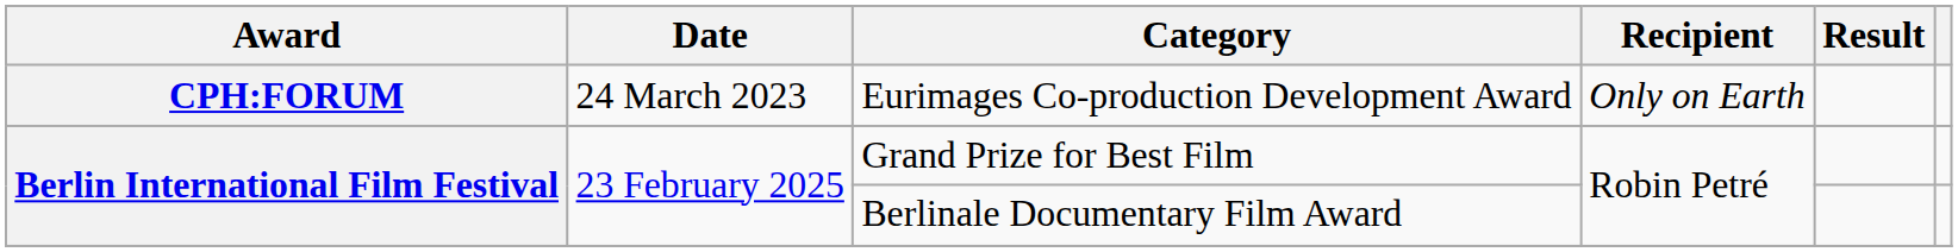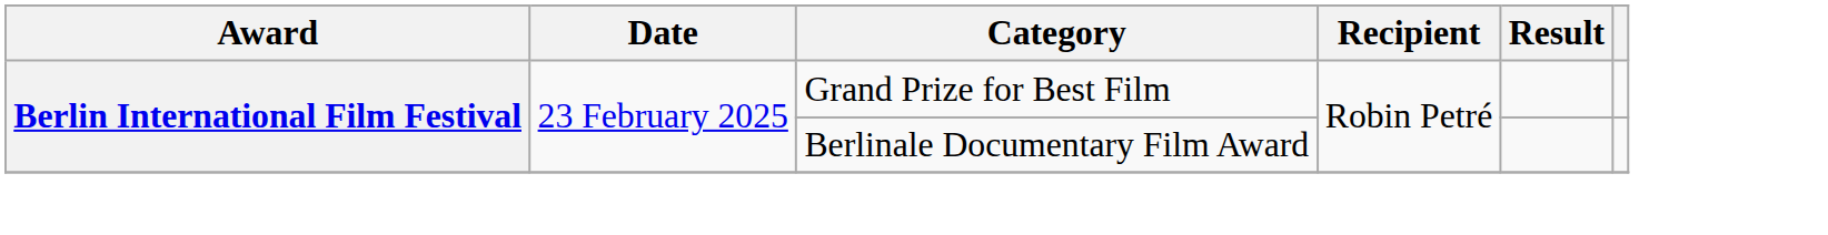 <table class="wikitable sortable plainrowheaders">
 <tr>
 <th>Award</th>
 <th>Date</th>
 <th>Category</th>
 <th>Recipient</th>
 <th>Result</th>
 <th></th>
-</tr>
-<tr>
-<th scope="row" rowspan="1"><a href='#'>CPH:FORUM</a></th>
-<td>24 March 2023</td>
-<td>Eurimages Co-production Development Award</td>
-<td><em>Only on Earth</em></td>
-<td></td>
-<td align="center"></td>
 </tr>
 <tr>
 <th scope="row" rowspan="2"><a href='#'>Berlin International Film Festival</a></th>
 <td rowspan="2"><a href='#'>23 February 2025</a></td>
 <td>Grand Prize for Best Film</td>
 <td rowspan="2">Robin Petré</td>
 <td></td>
 <td align="center" rowspan="1"></td>
 </tr>
 <tr>
 <td>Berlinale Documentary Film Award</td>
 <td></td>
 <td align="center"></td>
 </tr>
 <tr>
 </tr>
 </table>
